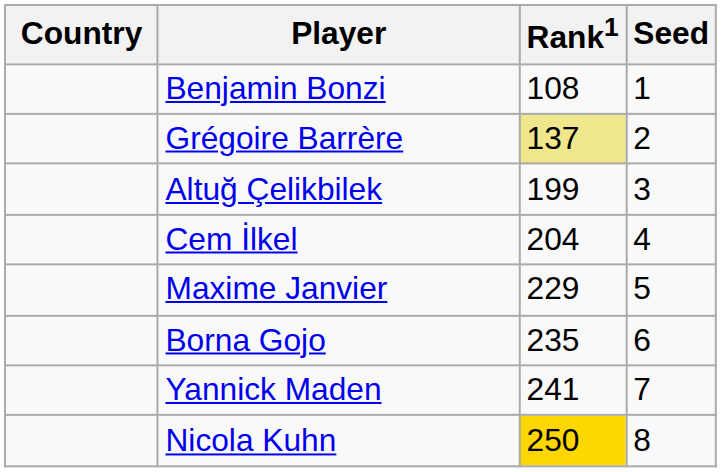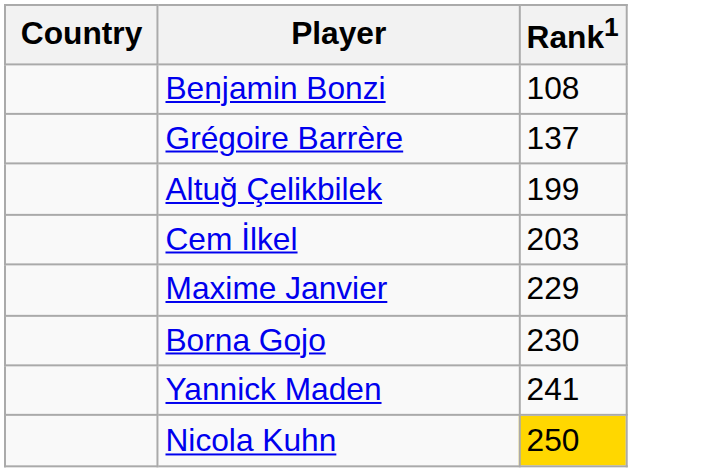 <table class="sortable wikitable">
 <tr>
 <th width="70">Country</th>
 <th width="175">Player</th>
 <th>Rank<sup>1</sup></th>
-<th>Seed</th>
 </tr>
 <tr>
 <td></td>
 <td><a href='#'>Benjamin Bonzi</a></td>
 <td>108</td>
-<td>1</td>
 </tr>
 <tr>
 <td></td>
 <td><a href='#'>Grégoire Barrère</a></td>
-<td style="background: khaki;">137</td>
-<td>2</td>
+<td>137</td>
 </tr>
 <tr>
 <td></td>
 <td><a href='#'>Altuğ Çelikbilek</a></td>
 <td>199</td>
-<td>3</td>
 </tr>
 <tr>
 <td></td>
 <td><a href='#'>Cem İlkel</a></td>
-<td>204</td>
-<td>4</td>
+<td>203</td>
 </tr>
 <tr>
 <td></td>
 <td><a href='#'>Maxime Janvier</a></td>
 <td>229</td>
-<td>5</td>
 </tr>
 <tr>
 <td></td>
 <td><a href='#'>Borna Gojo</a></td>
-<td>235</td>
-<td>6</td>
+<td>230</td>
 </tr>
 <tr>
 <td></td>
 <td><a href='#'>Yannick Maden</a></td>
 <td>241</td>
-<td>7</td>
 </tr>
 <tr>
 <td></td>
 <td><a href='#'>Nicola Kuhn</a></td>
 <td style="background: gold;">250</td>
-<td>8</td>
 </tr>
 </table>
